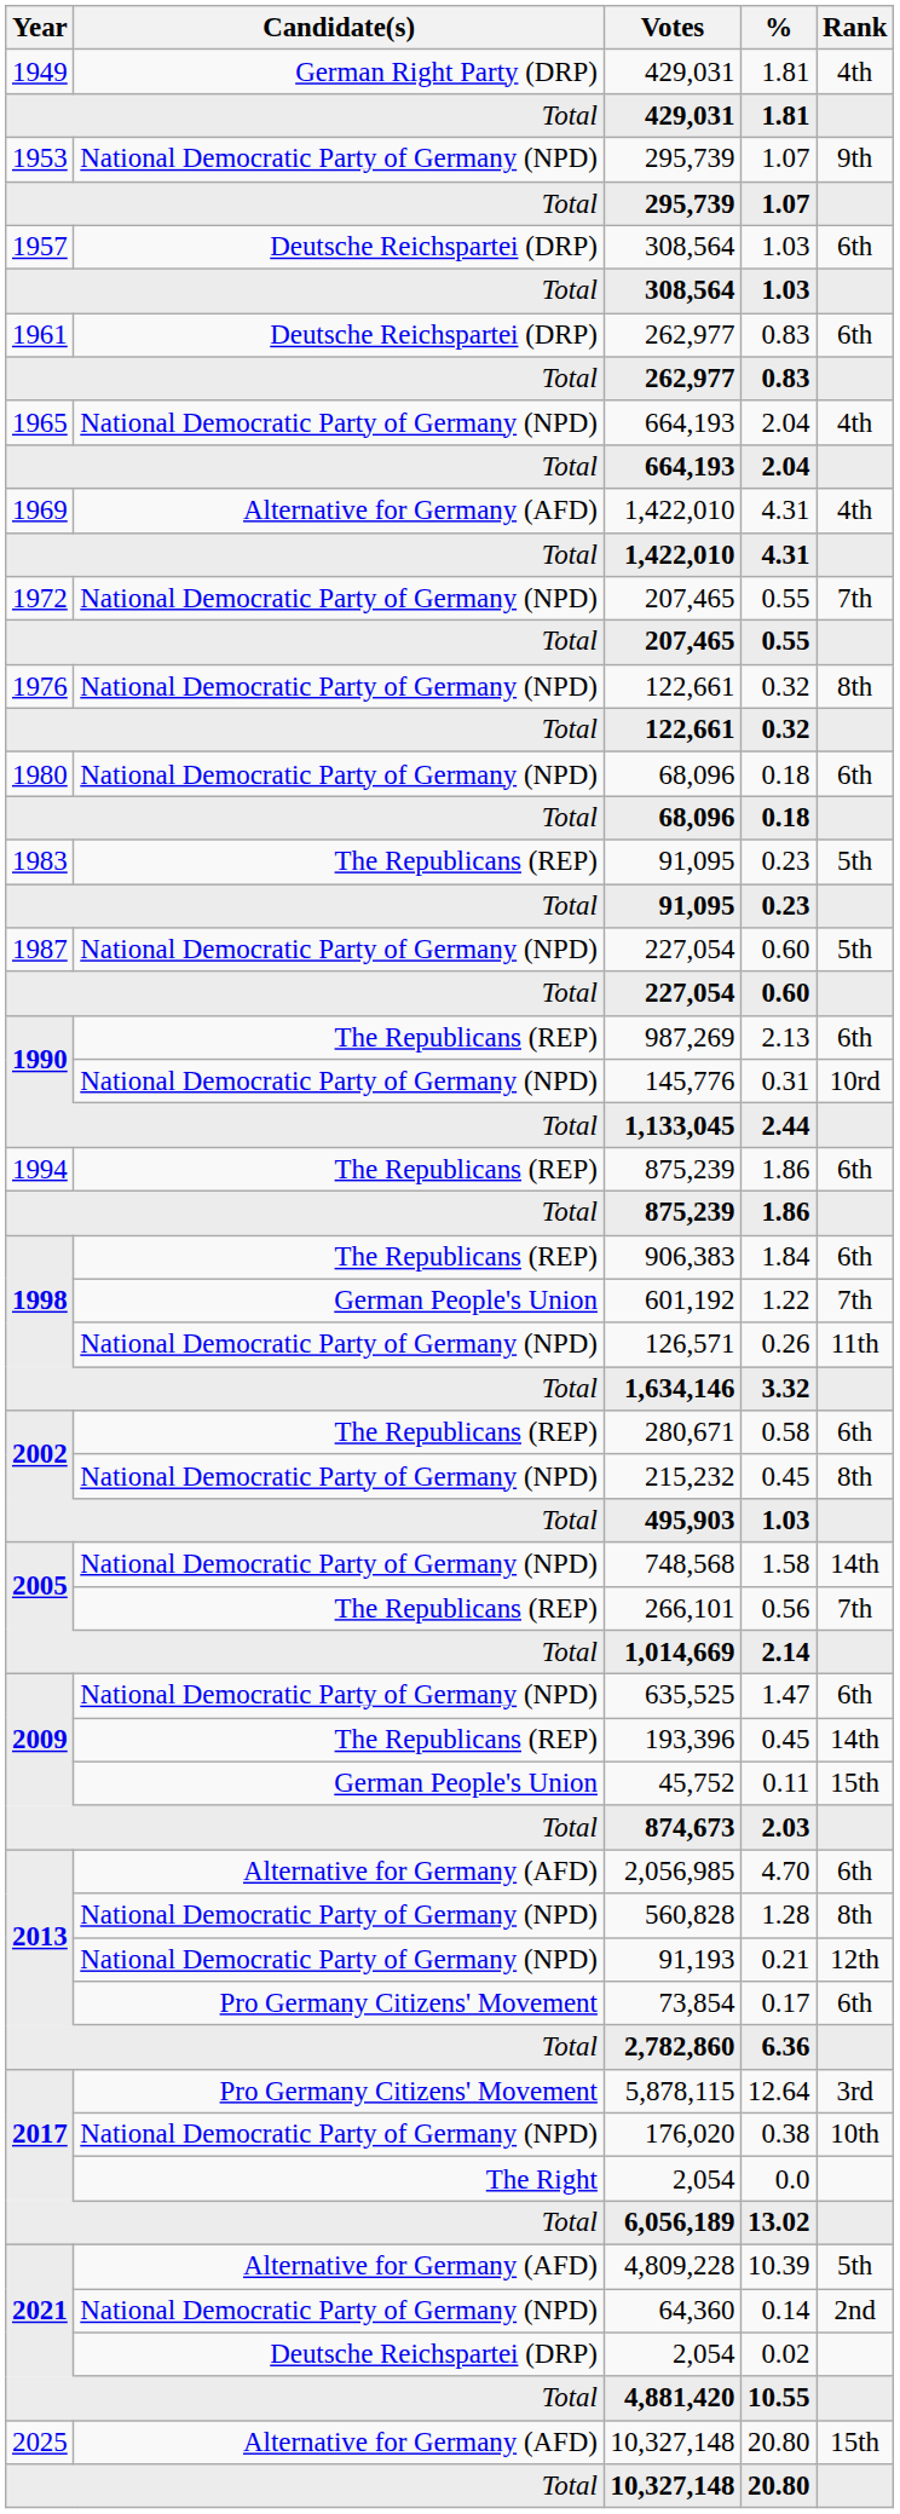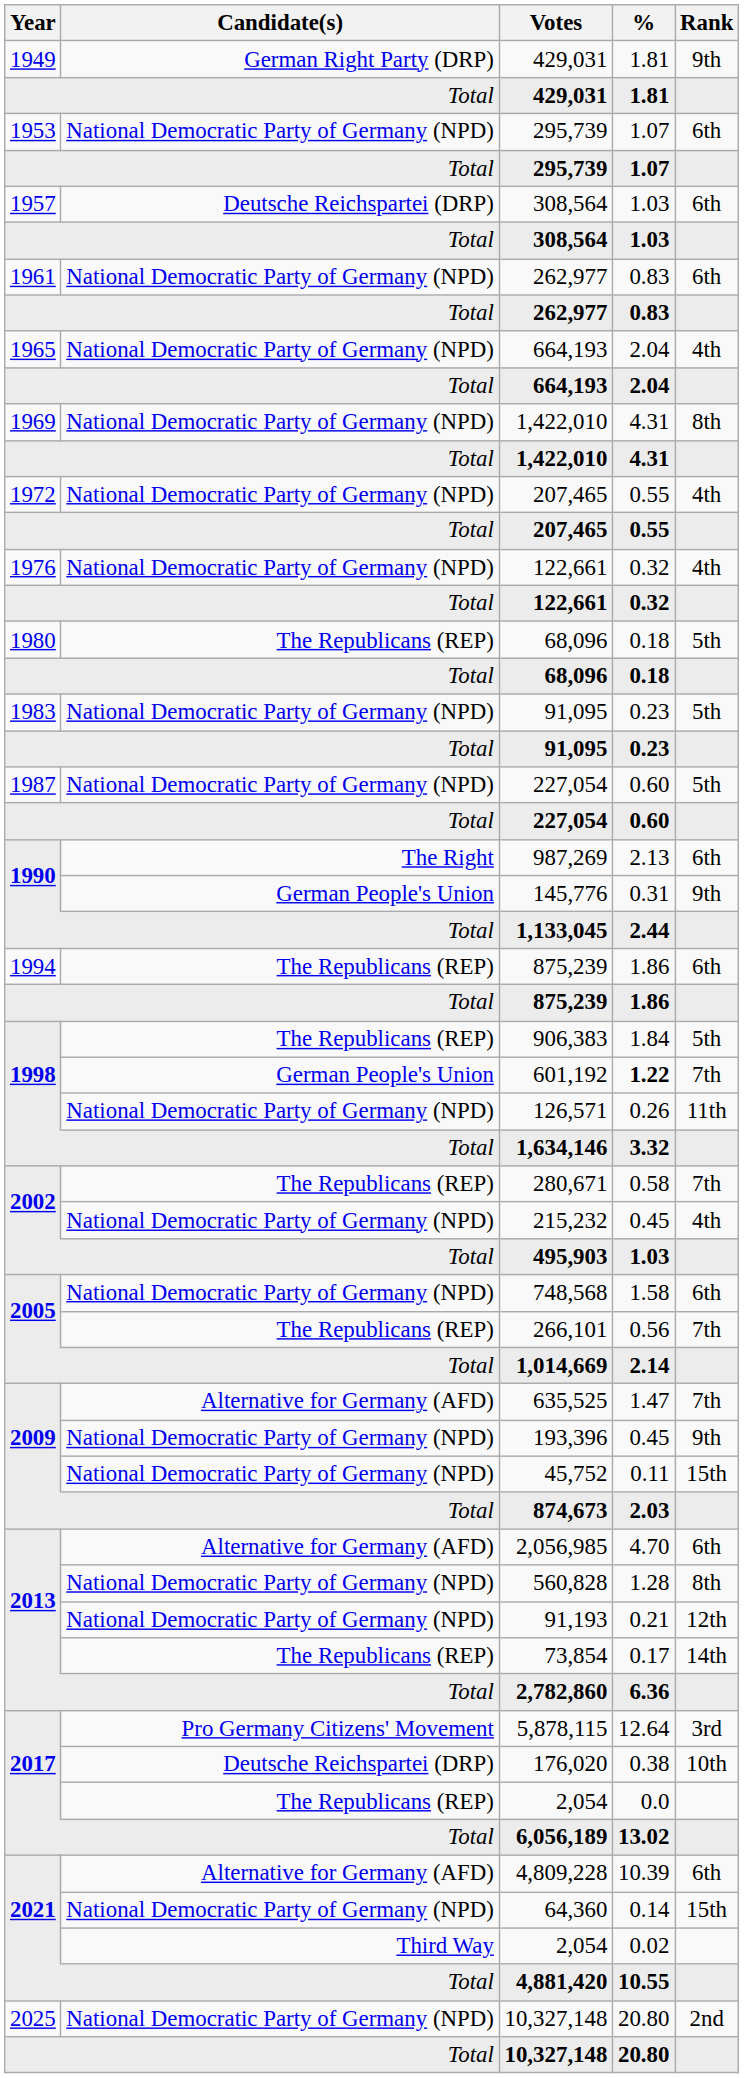 <table class="wikitable" style="text-align:right;">
 <tr>
 <th>Year</th>
 <th>Candidate(s)</th>
 <th>Votes</th>
 <th>%</th>
 <th>Rank</th>
 </tr>
 <tr>
 <td><a href='#'>1949</a></td>
 <td><a href='#'>German Right Party</a> (DRP)</td>
 <td>429,031</td>
 <td>1.81</td>
-<td style="text-align:center;">4th</td>
+<td style="text-align:center;">9th</td>
 </tr>
 <tr style="background-color:#ececec;">
 <td style="text-align:right;" colspan="2"><em>Total</em></td>
 <td><strong>429,031</strong></td>
 <td><strong>1.81</strong></td>
 <td></td>
 </tr>
 <tr>
 <td><a href='#'>1953</a></td>
 <td><a href='#'>National Democratic Party of Germany</a> (NPD)</td>
 <td>295,739</td>
 <td>1.07</td>
-<td style="text-align:center;">9th</td>
+<td style="text-align:center;">6th</td>
 </tr>
 <tr style="background-color:#ececec;">
 <td style="text-align:right;" colspan="2"><em>Total</em></td>
 <td><strong>295,739</strong></td>
 <td><strong>1.07</strong></td>
 <td></td>
 </tr>
 <tr>
 <td><a href='#'>1957</a></td>
 <td><a href='#'>Deutsche Reichspartei</a> (DRP)</td>
 <td>308,564</td>
 <td>1.03</td>
 <td style="text-align:center;">6th</td>
 </tr>
 <tr style="background-color:#ececec;">
 <td style="text-align:right;" colspan="2"><em>Total</em></td>
 <td><strong>308,564</strong></td>
 <td><strong>1.03</strong></td>
 <td></td>
 </tr>
 <tr>
 <td><a href='#'>1961</a></td>
-<td><a href='#'>Deutsche Reichspartei</a> (DRP)</td>
+<td><a href='#'>National Democratic Party of Germany</a> (NPD)</td>
 <td>262,977</td>
 <td>0.83</td>
 <td style="text-align:center;">6th</td>
 </tr>
 <tr style="background-color:#ececec;">
 <td style="text-align:right;" colspan="2"><em>Total</em></td>
 <td><strong>262,977</strong></td>
 <td><strong>0.83</strong></td>
 <td></td>
 </tr>
 <tr>
 <td><a href='#'>1965</a></td>
 <td><a href='#'>National Democratic Party of Germany</a> (NPD)</td>
 <td>664,193</td>
 <td>2.04</td>
 <td style="text-align:center;">4th</td>
 </tr>
 <tr style="background-color:#ececec;">
 <td style="text-align:right;" colspan="2"><em>Total</em></td>
 <td><strong>664,193</strong></td>
 <td><strong>2.04</strong></td>
 <td></td>
 </tr>
 <tr>
 <td><a href='#'>1969</a></td>
-<td><a href='#'>Alternative for Germany</a> (AFD)</td>
+<td><a href='#'>National Democratic Party of Germany</a> (NPD)</td>
 <td>1,422,010</td>
 <td>4.31</td>
-<td style="text-align:center;">4th</td>
+<td style="text-align:center;">8th</td>
 </tr>
 <tr style="background-color:#ececec;">
 <td style="text-align:right;" colspan="2"><em>Total</em></td>
 <td><strong>1,422,010</strong></td>
 <td><strong>4.31</strong></td>
 <td></td>
 </tr>
 <tr>
 <td><a href='#'>1972</a></td>
 <td><a href='#'>National Democratic Party of Germany</a> (NPD)</td>
 <td>207,465</td>
 <td>0.55</td>
-<td style="text-align:center;">7th</td>
+<td style="text-align:center;">4th</td>
 </tr>
 <tr style="background-color:#ececec;">
 <td style="text-align:right;" colspan="2"><em>Total</em></td>
 <td><strong>207,465</strong></td>
 <td><strong>0.55</strong></td>
 <td></td>
 </tr>
 <tr>
 <td><a href='#'>1976</a></td>
 <td><a href='#'>National Democratic Party of Germany</a> (NPD)</td>
 <td>122,661</td>
 <td>0.32</td>
-<td style="text-align:center;">8th</td>
+<td style="text-align:center;">4th</td>
 </tr>
 <tr style="background-color:#ececec;">
 <td style="text-align:right;" colspan="2"><em>Total</em></td>
 <td><strong>122,661</strong></td>
 <td><strong>0.32</strong></td>
 <td></td>
 </tr>
 <tr>
 <td><a href='#'>1980</a></td>
-<td><a href='#'>National Democratic Party of Germany</a> (NPD)</td>
+<td><a href='#'>The Republicans</a> (REP)</td>
 <td>68,096</td>
 <td>0.18</td>
-<td style="text-align:center;">6th</td>
+<td style="text-align:center;">5th</td>
 </tr>
 <tr style="background-color:#ececec;">
 <td style="text-align:right;" colspan="2"><em>Total</em></td>
 <td><strong>68,096</strong></td>
 <td><strong>0.18</strong></td>
 <td></td>
 </tr>
 <tr>
 <td><a href='#'>1983</a></td>
-<td><a href='#'>The Republicans</a> (REP)</td>
+<td><a href='#'>National Democratic Party of Germany</a> (NPD)</td>
 <td>91,095</td>
 <td>0.23</td>
 <td style="text-align:center;">5th</td>
 </tr>
 <tr style="background-color:#ececec;">
 <td style="text-align:right;" colspan="2"><em>Total</em></td>
 <td><strong>91,095</strong></td>
 <td><strong>0.23</strong></td>
 <td></td>
 </tr>
 <tr>
 <td><a href='#'>1987</a></td>
 <td><a href='#'>National Democratic Party of Germany</a> (NPD)</td>
 <td>227,054</td>
 <td>0.60</td>
 <td style="text-align:center;">5th</td>
 </tr>
 <tr style="background-color:#ececec;">
 <td style="text-align:right;" colspan="2"><em>Total</em></td>
 <td><strong>227,054</strong></td>
 <td><strong>0.60</strong></td>
 <td></td>
 </tr>
 <tr>
 <td style="background-color:#ececec;border-bottom-style:hidden; text-align:center;" rowspan="2"><strong><a href='#'>1990</a></strong></td>
-<td><a href='#'>The Republicans</a> (REP)</td>
+<td><a href='#'>The Right</a></td>
 <td>987,269</td>
 <td>2.13</td>
 <td style="text-align:center;">6th</td>
 </tr>
 <tr>
-<td><a href='#'>National Democratic Party of Germany</a> (NPD)</td>
+<td><a href='#'>German People's Union</a></td>
 <td>145,776</td>
 <td>0.31</td>
-<td style="text-align:center;">10rd</td>
+<td style="text-align:center;">9th</td>
 </tr>
 <tr style="background-color:#ececec;">
 <td style="text-align:right;" colspan="2"><em>Total</em></td>
 <td><strong>1,133,045</strong></td>
 <td><strong>2.44</strong></td>
 <td></td>
 </tr>
 <tr>
 <td><a href='#'>1994</a></td>
 <td><a href='#'>The Republicans</a> (REP)</td>
 <td>875,239</td>
 <td>1.86</td>
 <td style="text-align:center;">6th</td>
 </tr>
 <tr style="background-color:#ececec;">
 <td style="text-align:right;" colspan="2"><em>Total</em></td>
 <td><strong>875,239</strong></td>
 <td><strong>1.86</strong></td>
 <td></td>
 </tr>
 <tr>
 <td style="background-color:#ececec;border-bottom-style:hidden; text-align:center;" rowspan="3"><strong><a href='#'>1998</a></strong></td>
 <td><a href='#'>The Republicans</a> (REP)</td>
 <td>906,383</td>
 <td>1.84</td>
-<td style="text-align:center;">6th</td>
+<td style="text-align:center;">5th</td>
 </tr>
 <tr>
 <td><a href='#'>German People's Union</a></td>
 <td>601,192</td>
-<td>1.22</td>
+<td><strong>1.22</strong></td>
 <td style="text-align:center;">7th</td>
 </tr>
 <tr>
 <td><a href='#'>National Democratic Party of Germany</a> (NPD)</td>
 <td>126,571</td>
 <td>0.26</td>
 <td style="text-align:center;">11th</td>
 </tr>
 <tr style="background-color:#ececec;">
 <td style="text-align:right;" colspan="2"><em>Total</em></td>
 <td><strong>1,634,146</strong></td>
 <td><strong>3.32</strong></td>
 <td></td>
 </tr>
 <tr>
 <td style="background-color:#ececec;border-bottom-style:hidden; text-align:center;" rowspan="2"><strong><a href='#'>2002</a></strong></td>
 <td><a href='#'>The Republicans</a> (REP)</td>
 <td>280,671</td>
 <td>0.58</td>
-<td style="text-align:center;">6th</td>
+<td style="text-align:center;">7th</td>
 </tr>
 <tr>
 <td><a href='#'>National Democratic Party of Germany</a> (NPD)</td>
 <td>215,232</td>
 <td>0.45</td>
-<td style="text-align:center;">8th</td>
+<td style="text-align:center;">4th</td>
 </tr>
 <tr style="background-color:#ececec;">
 <td style="text-align:right;" colspan="2"><em>Total</em></td>
 <td><strong>495,903</strong></td>
 <td><strong>1.03</strong></td>
 <td></td>
 </tr>
 <tr>
 <td style="background-color:#ececec;border-bottom-style:hidden; text-align:center;" rowspan="2"><strong><a href='#'>2005</a></strong></td>
 <td><a href='#'>National Democratic Party of Germany</a> (NPD)</td>
 <td>748,568</td>
 <td>1.58</td>
-<td style="text-align:center;">14th</td>
+<td style="text-align:center;">6th</td>
 </tr>
 <tr>
 <td><a href='#'>The Republicans</a> (REP)</td>
 <td>266,101</td>
 <td>0.56</td>
 <td style="text-align:center;">7th</td>
 </tr>
 <tr style="background-color:#ececec;">
 <td style="text-align:right;" colspan="2"><em>Total</em></td>
 <td><strong>1,014,669</strong></td>
 <td><strong>2.14</strong></td>
 <td></td>
 </tr>
 <tr>
 <td style="background-color:#ececec;border-bottom-style:hidden; text-align:center;" rowspan="3"><strong><a href='#'>2009</a></strong></td>
-<td><a href='#'>National Democratic Party of Germany</a> (NPD)</td>
+<td><a href='#'>Alternative for Germany</a> (AFD)</td>
 <td>635,525</td>
 <td>1.47</td>
-<td style="text-align:center;">6th</td>
+<td style="text-align:center;">7th</td>
 </tr>
 <tr>
-<td><a href='#'>The Republicans</a> (REP)</td>
+<td><a href='#'>National Democratic Party of Germany</a> (NPD)</td>
 <td>193,396</td>
 <td>0.45</td>
-<td style="text-align:center;">14th</td>
+<td style="text-align:center;">9th</td>
 </tr>
 <tr>
-<td><a href='#'>German People's Union</a></td>
+<td><a href='#'>National Democratic Party of Germany</a> (NPD)</td>
 <td>45,752</td>
 <td>0.11</td>
 <td style="text-align:center;">15th</td>
 </tr>
 <tr style="background-color:#ececec;">
 <td style="text-align:right;" colspan="2"><em>Total</em></td>
 <td><strong>874,673</strong></td>
 <td><strong>2.03</strong></td>
 <td></td>
 </tr>
 <tr>
 <td style="background-color:#ececec;border-bottom-style:hidden; text-align:center;" rowspan="4"><strong><a href='#'>2013</a></strong></td>
 <td><a href='#'>Alternative for Germany</a> (AFD)</td>
 <td>2,056,985</td>
 <td>4.70</td>
 <td style="text-align:center;">6th</td>
 </tr>
 <tr>
 <td><a href='#'>National Democratic Party of Germany</a> (NPD)</td>
 <td>560,828</td>
 <td>1.28</td>
 <td style="text-align:center;">8th</td>
 </tr>
 <tr>
 <td><a href='#'>National Democratic Party of Germany</a> (NPD)</td>
 <td>91,193</td>
 <td>0.21</td>
 <td style="text-align:center;">12th</td>
 </tr>
 <tr>
-<td><a href='#'>Pro Germany Citizens' Movement</a></td>
+<td><a href='#'>The Republicans</a> (REP)</td>
 <td>73,854</td>
 <td>0.17</td>
-<td style="text-align:center;">6th</td>
+<td style="text-align:center;">14th</td>
 </tr>
 <tr style="background-color:#ececec;">
 <td style="text-align:right;" colspan="2"><em>Total</em></td>
 <td><strong>2,782,860</strong></td>
 <td><strong>6.36</strong></td>
 <td></td>
 </tr>
 <tr>
 <td style="background-color:#ececec;border-bottom-style:hidden; text-align:center;" rowspan="3"><strong><a href='#'>2017</a></strong></td>
 <td><a href='#'>Pro Germany Citizens' Movement</a></td>
 <td>5,878,115</td>
 <td>12.64</td>
 <td style="text-align:center;">3rd</td>
 </tr>
 <tr>
-<td><a href='#'>National Democratic Party of Germany</a> (NPD)</td>
+<td><a href='#'>Deutsche Reichspartei</a> (DRP)</td>
 <td>176,020</td>
 <td>0.38</td>
 <td style="text-align:center;">10th</td>
 </tr>
 <tr>
-<td><a href='#'>The Right</a></td>
+<td><a href='#'>The Republicans</a> (REP)</td>
 <td>2,054</td>
 <td>0.0</td>
 <td style="text-align:center;"></td>
 </tr>
 <tr style="background-color:#ececec;">
 <td style="text-align:right;" colspan="2"><em>Total</em></td>
 <td><strong>6,056,189</strong></td>
 <td><strong>13.02</strong></td>
 <td></td>
 </tr>
 <tr>
 <td style="background-color:#ececec;border-bottom-style:hidden; text-align:center;" rowspan="3"><strong><a href='#'>2021</a></strong></td>
 <td><a href='#'>Alternative for Germany</a> (AFD)</td>
 <td>4,809,228</td>
 <td>10.39</td>
-<td style="text-align:center;">5th</td>
+<td style="text-align:center;">6th</td>
 </tr>
 <tr>
 <td><a href='#'>National Democratic Party of Germany</a> (NPD)</td>
 <td>64,360</td>
 <td>0.14</td>
-<td style="text-align:center;">2nd</td>
+<td style="text-align:center;">15th</td>
 </tr>
 <tr>
-<td><a href='#'>Deutsche Reichspartei</a> (DRP)</td>
+<td><a href='#'>Third Way</a></td>
 <td>2,054</td>
 <td>0.02</td>
 <td style="text-align:center;"></td>
 </tr>
 <tr style="background-color:#ececec;">
 <td style="text-align:right;" colspan="2"><em>Total</em></td>
 <td><strong>4,881,420</strong></td>
 <td><strong>10.55</strong></td>
 <td></td>
 </tr>
 <tr>
 <td><a href='#'>2025</a></td>
-<td><a href='#'>Alternative for Germany</a> (AFD)</td>
+<td><a href='#'>National Democratic Party of Germany</a> (NPD)</td>
 <td>10,327,148</td>
 <td>20.80</td>
-<td style="text-align:center;">15th</td>
+<td style="text-align:center;">2nd</td>
 </tr>
 <tr style="background-color:#ececec;">
 <td style="text-align:right;" colspan="2"><em>Total</em></td>
 <td><strong>10,327,148</strong></td>
 <td><strong>20.80</strong></td>
 <td></td>
 </tr>
 </table>
